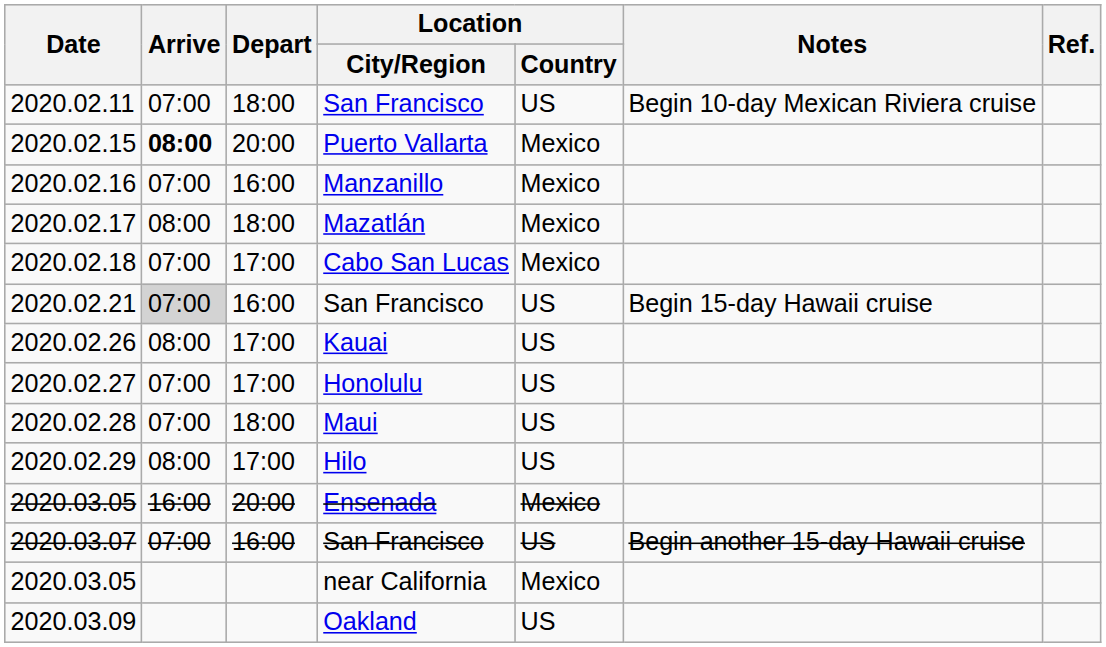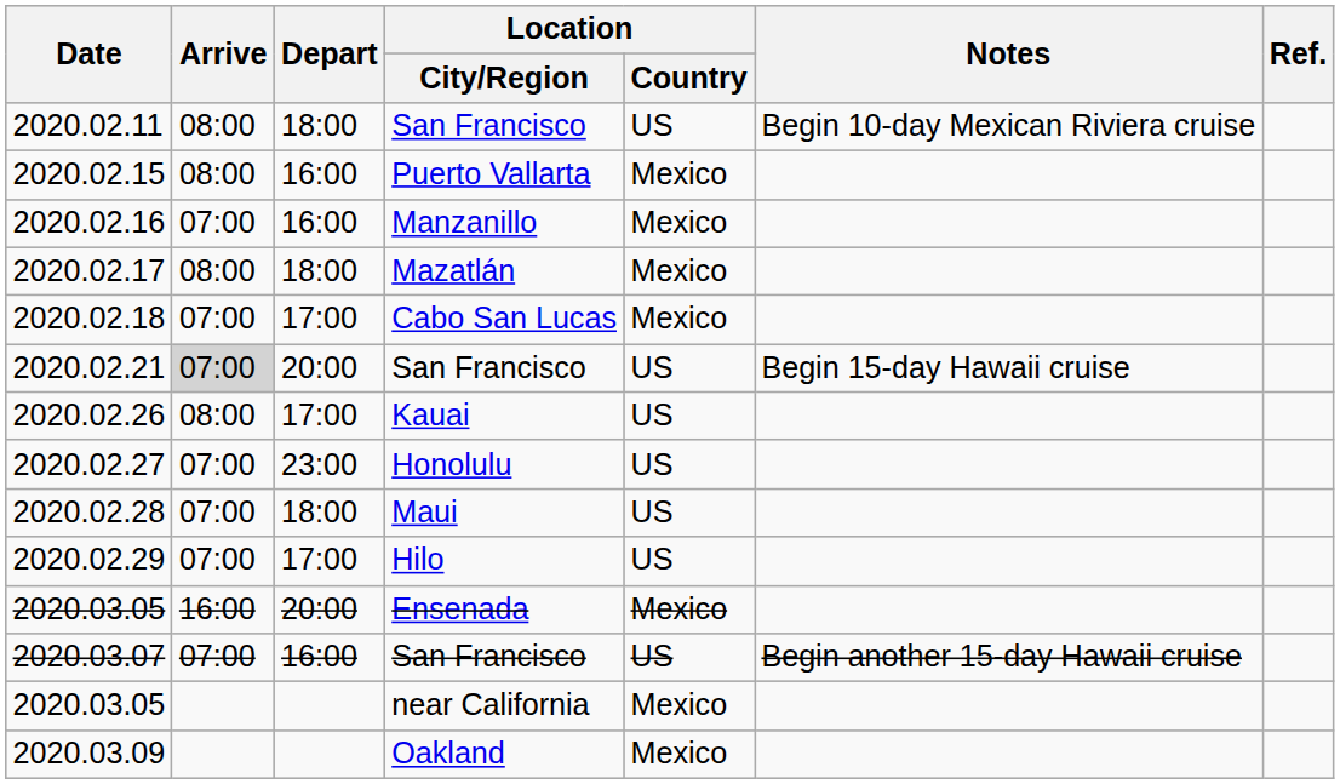 <table class="wikitable sortable">
 <tr>
 <th rowspan="2" scope="col" data-sort-type="text">Date </th>
 <th rowspan="2" scope="col">Arrive </th>
 <th rowspan="2" scope="col">Depart </th>
 <th colspan="2" scope="col">Location</th>
 <th rowspan="2" scope="col">Notes</th>
 <th rowspan="2" scope="col">Ref. <br></th>
 </tr>
 <tr>
 <th>City/Region</th>
 <th>Country</th>
 </tr>
 <tr>
 <td> 2020.02.11</td>
-<td> 07:00</td>
+<td> 08:00</td>
 <td> 18:00</td>
 <td> <a href='#'>San Francisco</a></td>
 <td> US</td>
 <td> Begin 10-day Mexican Riviera cruise</td>
 <td> </td>
 </tr>
 <tr>
 <td> 2020.02.15</td>
-<td><strong> 08:00</strong></td>
-<td> 20:00</td>
+<td> 08:00</td>
+<td> 16:00</td>
 <td> <a href='#'>Puerto Vallarta</a></td>
 <td> Mexico</td>
 <td></td>
 <td> </td>
 </tr>
 <tr>
 <td> 2020.02.16</td>
 <td> 07:00</td>
 <td> 16:00</td>
 <td> <a href='#'>Manzanillo</a></td>
 <td> Mexico</td>
 <td></td>
 <td> </td>
 </tr>
 <tr>
 <td> 2020.02.17</td>
 <td> 08:00</td>
 <td> 18:00</td>
 <td> <a href='#'>Mazatlán</a></td>
 <td> Mexico</td>
 <td></td>
 <td> </td>
 </tr>
 <tr>
 <td> 2020.02.18</td>
 <td> 07:00</td>
 <td> 17:00</td>
 <td> <a href='#'>Cabo San Lucas</a></td>
 <td> Mexico</td>
 <td></td>
 <td> </td>
 </tr>
 <tr>
 <td> 2020.02.21</td>
 <td style="background: lightgrey;"> 07:00</td>
-<td> 16:00</td>
+<td> 20:00</td>
 <td> San Francisco</td>
 <td> US</td>
 <td> Begin 15-day Hawaii cruise</td>
 <td> </td>
 </tr>
 <tr>
 <td> 2020.02.26</td>
 <td> 08:00</td>
 <td> 17:00</td>
 <td> <a href='#'>Kauai</a></td>
 <td> US</td>
 <td></td>
 <td> </td>
 </tr>
 <tr>
 <td> 2020.02.27</td>
 <td> 07:00</td>
-<td> 17:00</td>
+<td> 23:00</td>
 <td> <a href='#'>Honolulu</a></td>
 <td> US</td>
 <td></td>
 <td> </td>
 </tr>
 <tr>
 <td> 2020.02.28</td>
 <td> 07:00</td>
 <td> 18:00</td>
 <td> <a href='#'>Maui</a></td>
 <td> US</td>
 <td></td>
 <td> </td>
 </tr>
 <tr>
 <td> 2020.02.29</td>
-<td> 08:00</td>
+<td> 07:00</td>
 <td> 17:00</td>
 <td> <a href='#'>Hilo</a></td>
 <td> US</td>
 <td></td>
 <td> </td>
 </tr>
 <tr>
 <td> <s>2020.03.05</s></td>
 <td> <s>16:00</s></td>
 <td> <s>20:00</s></td>
 <td> <s><a href='#'>Ensenada</a></s></td>
 <td> <s>Mexico</s></td>
 <td></td>
 <td> </td>
 </tr>
 <tr>
 <td> <s>2020.03.07</s></td>
 <td> <s>07:00</s></td>
 <td> <s>16:00</s></td>
 <td> <s>San Francisco</s></td>
 <td> <s>US</s></td>
 <td> <s>Begin another 15-day Hawaii cruise</s></td>
 <td> </td>
 </tr>
 <tr>
 <td> 2020.03.05</td>
 <td></td>
 <td></td>
 <td> near California</td>
 <td> Mexico</td>
 <td></td>
 <td> </td>
 </tr>
 <tr>
 <td> 2020.03.09</td>
 <td></td>
 <td></td>
 <td> <a href='#'>Oakland</a></td>
-<td> US</td>
+<td> Mexico</td>
 <td></td>
 <td> <br></td>
 </tr>
 </table>
